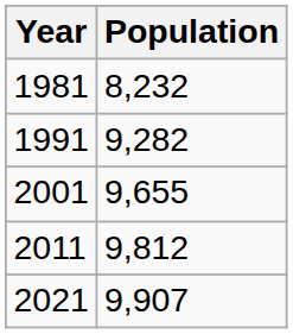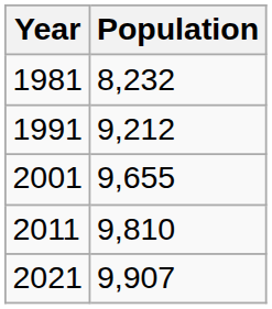 <table class=wikitable>
 <tr>
 <th>Year</th>
 <th>Population</th>
 </tr>
 <tr>
 <td>1981</td>
 <td>8,232</td>
 </tr>
 <tr>
 <td>1991</td>
-<td>9,282</td>
+<td>9,212</td>
 </tr>
 <tr>
 <td>2001</td>
 <td>9,655</td>
 </tr>
 <tr>
 <td>2011</td>
-<td>9,812</td>
+<td>9,810</td>
 </tr>
 <tr>
 <td>2021</td>
 <td>9,907</td>
 </tr>
 </table>
